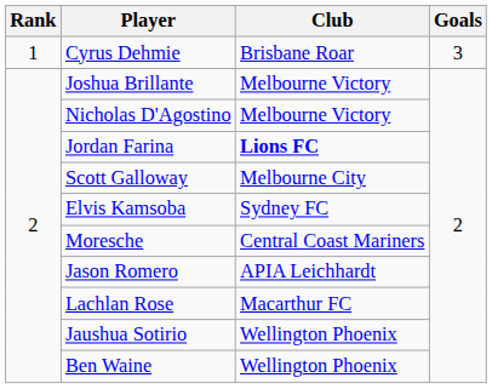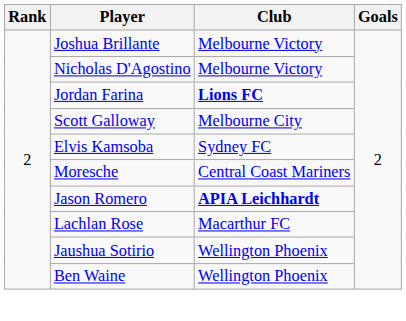 <table class="wikitable" style="text-align:center">
 <tr>
 <th>Rank</th>
 <th>Player</th>
 <th>Club</th>
 <th>Goals</th>
-</tr>
-<tr>
-<td rowspan=1>1</td>
-<td align=left> <a href='#'>Cyrus Dehmie</a></td>
-<td align=left><a href='#'>Brisbane Roar</a></td>
-<td rowspan=1>3</td>
 </tr>
 <tr>
 <td rowspan=10>2</td>
 <td align=left> <a href='#'>Joshua Brillante</a></td>
 <td align=left><a href='#'>Melbourne Victory</a></td>
 <td rowspan=10>2</td>
 </tr>
 <tr>
 <td align=left> <a href='#'>Nicholas D'Agostino</a></td>
 <td align=left><a href='#'>Melbourne Victory</a></td>
 </tr>
 <tr>
 <td align=left> <a href='#'>Jordan Farina</a></td>
 <td align=left><strong><a href='#'>Lions FC</a></strong></td>
 </tr>
 <tr>
 <td align=left> <a href='#'>Scott Galloway</a></td>
 <td align=left><a href='#'>Melbourne City</a></td>
 </tr>
 <tr>
 <td align=left> <a href='#'>Elvis Kamsoba</a></td>
 <td align=left><a href='#'>Sydney FC</a></td>
 </tr>
 <tr>
 <td align=left> <a href='#'>Moresche</a></td>
 <td align=left><a href='#'>Central Coast Mariners</a></td>
 </tr>
 <tr>
 <td align=left> <a href='#'>Jason Romero</a></td>
-<td align=left><a href='#'>APIA Leichhardt</a></td>
+<td align=left><strong><a href='#'>APIA Leichhardt</a></strong></td>
 </tr>
 <tr>
 <td align=left> <a href='#'>Lachlan Rose</a></td>
 <td align=left><a href='#'>Macarthur FC</a></td>
 </tr>
 <tr>
 <td align=left> <a href='#'>Jaushua Sotirio</a></td>
 <td align=left><a href='#'>Wellington Phoenix</a></td>
 </tr>
 <tr>
 <td align=left> <a href='#'>Ben Waine</a></td>
 <td align=left><a href='#'>Wellington Phoenix</a></td>
 </tr>
 </table>
